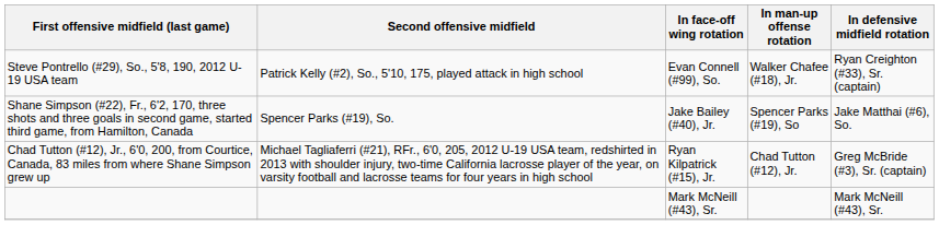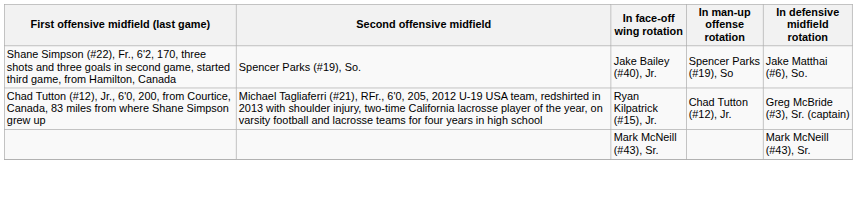 <table class="wikitable">
 <tr ;>
 <th>First offensive midfield (last game)</th>
 <th>Second offensive midfield</th>
 <th>In face-off wing rotation</th>
 <th>In man-up offense rotation</th>
 <th>In defensive midfield rotation</th>
-</tr>
-<tr>
-<td>Steve Pontrello (#29), So., 5'8, 190, 2012 U-19 USA team</td>
-<td>Patrick Kelly (#2), So., 5'10, 175, played attack in high school</td>
-<td>Evan Connell (#99), So.</td>
-<td>Walker Chafee (#18), Jr.</td>
-<td>Ryan Creighton (#33), Sr. (captain)</td>
 </tr>
 <tr>
 <td>Shane Simpson (#22), Fr., 6'2, 170, three shots and three goals in second game, started third game, from Hamilton, Canada</td>
 <td>Spencer Parks (#19), So.</td>
 <td>Jake Bailey (#40), Jr.</td>
 <td>Spencer Parks (#19), So</td>
 <td>Jake Matthai (#6), So.</td>
 </tr>
 <tr>
 <td>Chad Tutton (#12), Jr., 6'0, 200, from Courtice, Canada, 83 miles from where Shane Simpson grew up</td>
 <td>Michael Tagliaferri (#21), RFr., 6'0, 205, 2012 U-19 USA team, redshirted in 2013 with shoulder injury, two-time California lacrosse player of the year, on varsity football and lacrosse teams for four years in high school</td>
 <td>Ryan Kilpatrick (#15), Jr.</td>
 <td>Chad Tutton (#12), Jr.</td>
 <td>Greg McBride (#3), Sr. (captain)</td>
 </tr>
 <tr>
 <td></td>
 <td></td>
 <td>Mark McNeill (#43), Sr.</td>
 <td></td>
 <td>Mark McNeill (#43), Sr.</td>
 </tr>
 <tr>
 </tr>
 </table>
